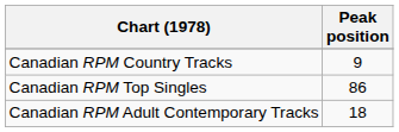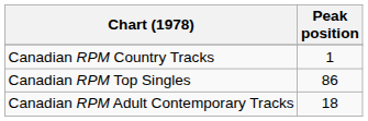 <table class="wikitable sortable">
 <tr>
 <th>Chart (1978)</th>
 <th>Peak<br>position</th>
 </tr>
 <tr>
 </tr>
 <tr>
 </tr>
 <tr>
 <td align="left">Canadian <em>RPM</em> Country Tracks</td>
-<td style="text-align:center;">9</td>
+<td style="text-align:center;">1</td>
 </tr>
 <tr>
 <td align="left">Canadian <em>RPM</em> Top Singles</td>
 <td style="text-align:center;">86</td>
 </tr>
 <tr>
 <td align="left">Canadian <em>RPM</em> Adult Contemporary Tracks</td>
 <td style="text-align:center;">18</td>
 </tr>
 </table>
